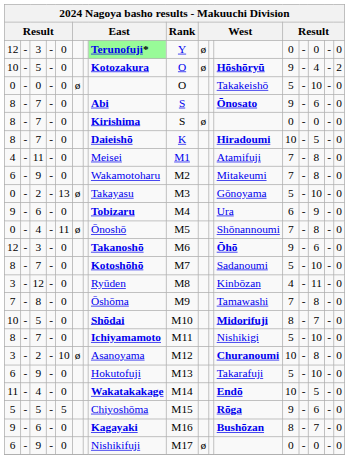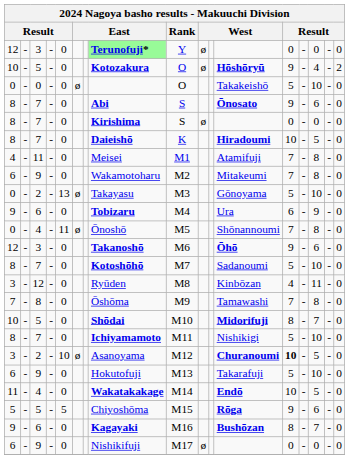 <table class="wikitable" style="text-align:center">
 <tr>
 <th colspan="17">2024 Nagoya basho results - Makuuchi Division</th>
 </tr>
 <tr>
 <th colspan="5">Result</th>
 <th colspan="3">East</th>
 <th>Rank</th>
 <th colspan="3">West</th>
 <th colspan="5">Result</th>
 </tr>
 <tr>
 <td>12</td>
 <td>-</td>
 <td>3</td>
 <td>-</td>
 <td>0</td>
 <td></td>
 <td></td>
 <td style="text-align:left;background: PaleGreen;"><strong><a href='#'>Terunofuji</a>*</strong></td>
 <td><a href='#'>Y</a></td>
 <td>ø</td>
 <td></td>
 <td></td>
 <td>0</td>
 <td>-</td>
 <td>0</td>
 <td>-</td>
 <td>0</td>
 </tr>
 <tr>
 <td>10</td>
 <td>-</td>
 <td>5</td>
 <td>-</td>
 <td>0</td>
 <td></td>
 <td></td>
 <td style="text-align:left;"><strong><a href='#'>Kotozakura</a></strong></td>
 <td><a href='#'>O</a></td>
 <td>ø</td>
 <td></td>
 <td style="text-align:left;"><strong><a href='#'>Hōshōryū</a></strong></td>
 <td>9</td>
 <td>-</td>
 <td>4</td>
 <td>-</td>
 <td>2</td>
 </tr>
 <tr>
 <td>0</td>
 <td>-</td>
 <td>0</td>
 <td>-</td>
 <td>0</td>
 <td>ø</td>
 <td></td>
 <td></td>
 <td>O</td>
 <td></td>
 <td></td>
 <td style="text-align:left;"><a href='#'>Takakeishō</a></td>
 <td>5</td>
 <td>-</td>
 <td>10</td>
 <td>-</td>
 <td>0</td>
 </tr>
 <tr>
 <td>8</td>
 <td>-</td>
 <td>7</td>
 <td>-</td>
 <td>0</td>
 <td></td>
 <td></td>
 <td style="text-align:left;"><strong><a href='#'>Abi</a></strong></td>
 <td><a href='#'>S</a></td>
 <td></td>
 <td></td>
 <td style="text-align:left;"><strong><a href='#'>Ōnosato</a></strong></td>
 <td>9</td>
 <td>-</td>
 <td>6</td>
 <td>-</td>
 <td>0</td>
 </tr>
 <tr>
 <td>8</td>
 <td>-</td>
 <td>7</td>
 <td>-</td>
 <td>0</td>
 <td></td>
 <td></td>
 <td style="text-align:left;"><strong><a href='#'>Kirishima</a></strong></td>
 <td>S</td>
 <td>ø</td>
 <td></td>
 <td></td>
 <td>0</td>
 <td>-</td>
 <td>0</td>
 <td>-</td>
 <td>0</td>
 </tr>
 <tr>
 <td>8</td>
 <td>-</td>
 <td>7</td>
 <td>-</td>
 <td>0</td>
 <td></td>
 <td></td>
 <td style="text-align:left;"><strong><a href='#'>Daieishō</a></strong></td>
 <td><a href='#'>K</a></td>
 <td></td>
 <td></td>
 <td style="text-align:left;"><strong><a href='#'>Hiradoumi</a></strong></td>
 <td>10</td>
 <td>-</td>
 <td>5</td>
 <td>-</td>
 <td>0</td>
 </tr>
 <tr>
 <td>4</td>
 <td>-</td>
 <td>11</td>
 <td>-</td>
 <td>0</td>
 <td></td>
 <td></td>
 <td style="text-align:left;"><a href='#'>Meisei</a></td>
 <td><a href='#'>M1</a></td>
 <td></td>
 <td></td>
 <td style="text-align:left;"><a href='#'>Atamifuji</a></td>
 <td>7</td>
 <td>-</td>
 <td>8</td>
 <td>-</td>
 <td>0</td>
 </tr>
 <tr>
 <td>6</td>
 <td>-</td>
 <td>9</td>
 <td>-</td>
 <td>0</td>
 <td></td>
 <td></td>
 <td style="text-align:left;"><a href='#'>Wakamotoharu</a></td>
 <td>M2</td>
 <td></td>
 <td></td>
 <td style="text-align:left;"><a href='#'>Mitakeumi</a></td>
 <td>7</td>
 <td>-</td>
 <td>8</td>
 <td>-</td>
 <td>0</td>
 </tr>
 <tr>
 <td>0</td>
 <td>-</td>
 <td>2</td>
 <td>-</td>
 <td>13</td>
 <td>ø</td>
 <td></td>
 <td style="text-align:left;"><a href='#'>Takayasu</a></td>
 <td>M3</td>
 <td></td>
 <td></td>
 <td style="text-align:left;"><a href='#'>Gōnoyama</a></td>
 <td>5</td>
 <td>-</td>
 <td>10</td>
 <td>-</td>
 <td>0</td>
 </tr>
 <tr>
 <td>9</td>
 <td>-</td>
 <td>6</td>
 <td>-</td>
 <td>0</td>
 <td></td>
 <td></td>
 <td style="text-align:left;"><strong><a href='#'>Tobizaru</a></strong></td>
 <td>M4</td>
 <td></td>
 <td></td>
 <td style="text-align:left;"><a href='#'>Ura</a></td>
 <td>6</td>
 <td>-</td>
 <td>9</td>
 <td>-</td>
 <td>0</td>
 </tr>
 <tr>
 <td>0</td>
 <td>-</td>
 <td>4</td>
 <td>-</td>
 <td>11</td>
 <td>ø</td>
 <td></td>
 <td style="text-align:left;"><a href='#'>Ōnoshō</a></td>
 <td>M5</td>
 <td></td>
 <td></td>
 <td style="text-align:left;"><a href='#'>Shōnannoumi</a></td>
 <td>7</td>
 <td>-</td>
 <td>8</td>
 <td>-</td>
 <td>0</td>
 </tr>
 <tr>
 <td>12</td>
 <td>-</td>
 <td>3</td>
 <td>-</td>
 <td>0</td>
 <td></td>
 <td></td>
 <td style="text-align:left;"><strong><a href='#'>Takanoshō</a></strong></td>
 <td>M6</td>
 <td></td>
 <td></td>
 <td style="text-align:left;"><strong><a href='#'>Ōhō</a></strong></td>
 <td>9</td>
 <td>-</td>
 <td>6</td>
 <td>-</td>
 <td>0</td>
 </tr>
 <tr>
 <td>8</td>
 <td>-</td>
 <td>7</td>
 <td>-</td>
 <td>0</td>
 <td></td>
 <td></td>
 <td style="text-align:left;"><strong><a href='#'>Kotoshōhō</a></strong></td>
 <td>M7</td>
 <td></td>
 <td></td>
 <td style="text-align:left;"><a href='#'>Sadanoumi</a></td>
 <td>5</td>
 <td>-</td>
 <td>10</td>
 <td>-</td>
 <td>0</td>
 </tr>
 <tr>
 <td>3</td>
 <td>-</td>
 <td>12</td>
 <td>-</td>
 <td>0</td>
 <td></td>
 <td></td>
 <td style="text-align:left;"><a href='#'>Ryūden</a></td>
 <td>M8</td>
 <td></td>
 <td></td>
 <td style="text-align:left;"><a href='#'>Kinbōzan</a></td>
 <td>4</td>
 <td>-</td>
 <td>11</td>
 <td>-</td>
 <td>0</td>
 </tr>
 <tr>
 <td>7</td>
 <td>-</td>
 <td>8</td>
 <td>-</td>
 <td>0</td>
 <td></td>
 <td></td>
 <td style="text-align:left;"><a href='#'>Ōshōma</a></td>
 <td>M9</td>
 <td></td>
 <td></td>
 <td style="text-align:left;"><a href='#'>Tamawashi</a></td>
 <td>7</td>
 <td>-</td>
 <td>8</td>
 <td>-</td>
 <td>0</td>
 </tr>
 <tr>
 <td>10</td>
 <td>-</td>
 <td>5</td>
 <td>-</td>
 <td>0</td>
 <td></td>
 <td></td>
 <td style="text-align:left;"><strong><a href='#'>Shōdai</a></strong></td>
 <td>M10</td>
 <td></td>
 <td></td>
 <td style="text-align:left;"><strong><a href='#'>Midorifuji</a></strong></td>
 <td>8</td>
 <td>-</td>
 <td>7</td>
 <td>-</td>
 <td>0</td>
 </tr>
 <tr>
 <td>8</td>
 <td>-</td>
 <td>7</td>
 <td>-</td>
 <td>0</td>
 <td></td>
 <td></td>
 <td style="text-align:left;"><strong><a href='#'>Ichiyamamoto</a></strong></td>
 <td>M11</td>
 <td></td>
 <td></td>
 <td style="text-align:left;"><a href='#'>Nishikigi</a></td>
 <td>5</td>
 <td>-</td>
 <td>10</td>
 <td>-</td>
 <td>0</td>
 </tr>
 <tr>
 <td>3</td>
 <td>-</td>
 <td>2</td>
 <td>-</td>
 <td>10</td>
 <td>ø</td>
 <td></td>
 <td style="text-align:left;"><a href='#'>Asanoyama</a></td>
 <td>M12</td>
 <td></td>
 <td></td>
 <td style="text-align:left;"><strong><a href='#'>Churanoumi</a></strong></td>
-<td>10</td>
+<td><strong>10</strong></td>
 <td>-</td>
-<td>8</td>
+<td>5</td>
 <td>-</td>
 <td>0</td>
 </tr>
 <tr>
 <td>6</td>
 <td>-</td>
 <td>9</td>
 <td>-</td>
 <td>0</td>
 <td></td>
 <td></td>
 <td style="text-align:left;"><a href='#'>Hokutofuji</a></td>
 <td>M13</td>
 <td></td>
 <td></td>
 <td style="text-align:left;"><a href='#'>Takarafuji</a></td>
 <td>5</td>
 <td>-</td>
 <td>10</td>
 <td>-</td>
 <td>0</td>
 </tr>
 <tr>
 <td>11</td>
 <td>-</td>
 <td>4</td>
 <td>-</td>
 <td>0</td>
 <td></td>
 <td></td>
 <td style="text-align:left;"><strong><a href='#'>Wakatakakage</a></strong></td>
 <td>M14</td>
 <td></td>
 <td></td>
 <td style="text-align:left;"><strong><a href='#'>Endō</a></strong></td>
 <td>10</td>
 <td>-</td>
 <td>5</td>
 <td>-</td>
 <td>0</td>
 </tr>
 <tr>
 <td>5</td>
 <td>-</td>
 <td>5</td>
 <td>-</td>
 <td>5</td>
 <td></td>
 <td></td>
 <td style="text-align:left;"><a href='#'>Chiyoshōma</a></td>
 <td>M15</td>
 <td></td>
 <td></td>
 <td style="text-align:left;"><strong><a href='#'>Rōga</a></strong></td>
 <td>9</td>
 <td>-</td>
 <td>6</td>
 <td>-</td>
 <td>0</td>
 </tr>
 <tr>
 <td>9</td>
 <td>-</td>
 <td>6</td>
 <td>-</td>
 <td>0</td>
 <td></td>
 <td></td>
 <td style="text-align:left;"><strong><a href='#'>Kagayaki</a></strong></td>
 <td>M16</td>
 <td></td>
 <td></td>
 <td style="text-align:left;"><strong><a href='#'>Bushōzan</a></strong></td>
 <td>8</td>
 <td>-</td>
 <td>7</td>
 <td>-</td>
 <td>0</td>
 </tr>
 <tr>
 <td>6</td>
 <td>-</td>
 <td>9</td>
 <td>-</td>
 <td>0</td>
 <td></td>
 <td></td>
 <td style="text-align:left;"><a href='#'>Nishikifuji</a></td>
 <td>M17</td>
 <td>ø</td>
 <td></td>
 <td></td>
 <td>0</td>
 <td>-</td>
 <td>0</td>
 <td>-</td>
 <td>0</td>
 </tr>
 <tr>
 </tr>
 </table>
